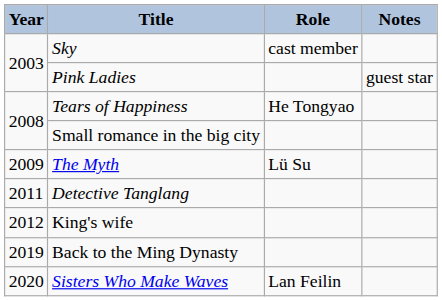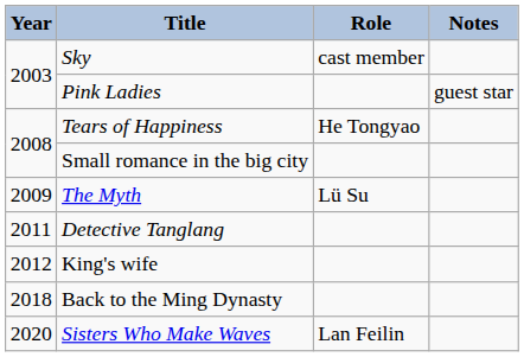 <table class="wikitable" style="font-size: 95%;">
 <tr>
 <th style="background-color: #B0C4DE;">Year</th>
 <th style="background-color: #B0C4DE;">Title</th>
 <th style="background-color: #B0C4DE;">Role</th>
 <th style="background-color: #B0C4DE;">Notes</th>
 </tr>
 <tr>
 <td rowspan="2">2003</td>
 <td><em>Sky</em></td>
 <td>cast member</td>
 <td></td>
 </tr>
 <tr>
 <td><em>Pink Ladies</em></td>
 <td></td>
 <td>guest star</td>
 </tr>
 <tr>
 <td rowspan="2">2008</td>
 <td><em>Tears of Happiness</em></td>
 <td>He Tongyao</td>
 <td></td>
 </tr>
 <tr>
 <td>Small romance in the big city</td>
 <td></td>
 <td></td>
 </tr>
 <tr>
 <td>2009</td>
 <td><em><a href='#'>The Myth</a> </em></td>
 <td>Lü Su</td>
 <td></td>
 </tr>
 <tr>
 <td>2011</td>
 <td><em>Detective Tanglang</em></td>
 <td></td>
 <td></td>
 </tr>
 <tr>
 <td>2012</td>
 <td>King's wife</td>
 <td></td>
 <td></td>
 </tr>
 <tr>
-<td>2019</td>
+<td>2018</td>
 <td>Back to the Ming Dynasty</td>
 <td></td>
 <td></td>
 </tr>
 <tr>
 <td>2020</td>
 <td><em><a href='#'>Sisters Who Make Waves</a></em></td>
 <td>Lan Feilin</td>
 <td></td>
 </tr>
 </table>
